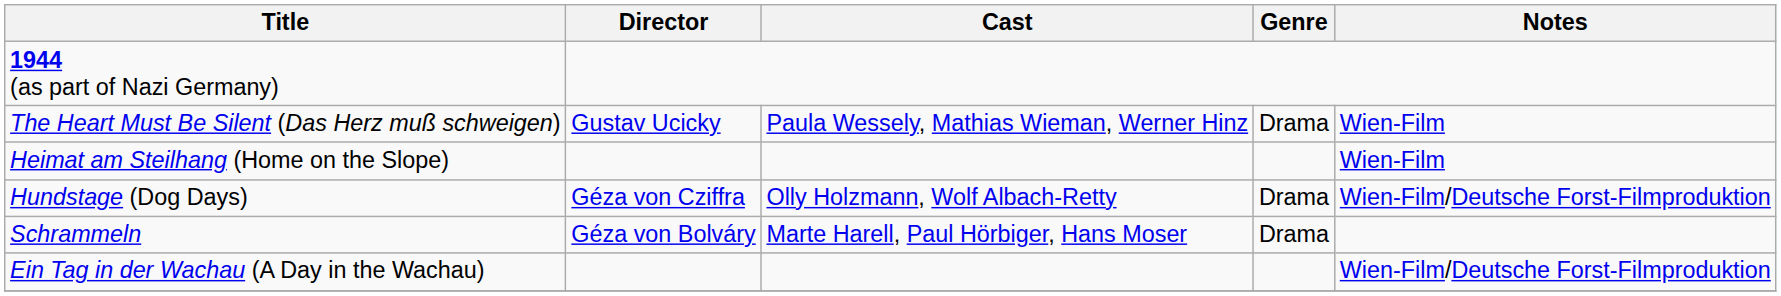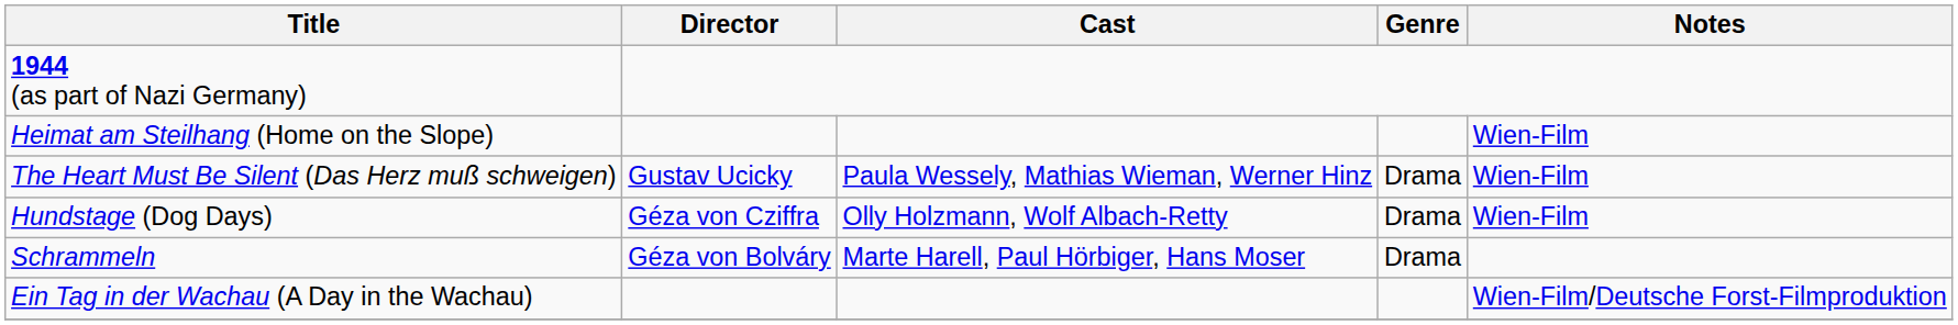 <table class="wikitable">
 <tr>
 <th>Title</th>
 <th>Director</th>
 <th>Cast</th>
 <th>Genre</th>
 <th>Notes</th>
 </tr>
 <tr>
 <td><strong><a href='#'>1944</a></strong> <br> (as part of Nazi Germany)</td>
 </tr>
 <tr>
+<td><em><a href='#'>Heimat am Steilhang</a></em> (Home on the Slope)</td>
+<td></td>
+<td></td>
+<td></td>
+<td><a href='#'>Wien-Film</a></td>
+</tr>
+<tr>
 <td><em><a href='#'>The Heart Must Be Silent</a></em>  (<em>Das Herz muß schweigen</em>)</td>
 <td><a href='#'>Gustav Ucicky</a></td>
 <td><a href='#'>Paula Wessely</a>, <a href='#'>Mathias Wieman</a>, <a href='#'>Werner Hinz</a></td>
 <td>Drama</td>
 <td><a href='#'>Wien-Film</a></td>
 </tr>
 <tr>
-<td><em><a href='#'>Heimat am Steilhang</a></em> (Home on the Slope)</td>
-<td></td>
-<td></td>
-<td></td>
-<td><a href='#'>Wien-Film</a></td>
-</tr>
-<tr>
 <td><em><a href='#'>Hundstage</a></em> (Dog Days)</td>
 <td><a href='#'>Géza von Cziffra</a></td>
 <td><a href='#'>Olly Holzmann</a>, <a href='#'>Wolf Albach-Retty</a></td>
 <td>Drama</td>
-<td><a href='#'>Wien-Film</a>/<a href='#'>Deutsche Forst-Filmproduktion</a></td>
+<td><a href='#'>Wien-Film</a></td>
 </tr>
 <tr>
 <td><em><a href='#'>Schrammeln</a></em></td>
 <td><a href='#'>Géza von Bolváry</a></td>
 <td><a href='#'>Marte Harell</a>, <a href='#'>Paul Hörbiger</a>, <a href='#'>Hans Moser</a></td>
 <td>Drama</td>
 <td></td>
 </tr>
 <tr>
 <td><em><a href='#'>Ein Tag in der Wachau</a></em> (A Day in the Wachau)</td>
 <td></td>
 <td></td>
 <td></td>
 <td><a href='#'>Wien-Film</a>/<a href='#'>Deutsche Forst-Filmproduktion</a></td>
 </tr>
 <tr>
 </tr>
 </table>
